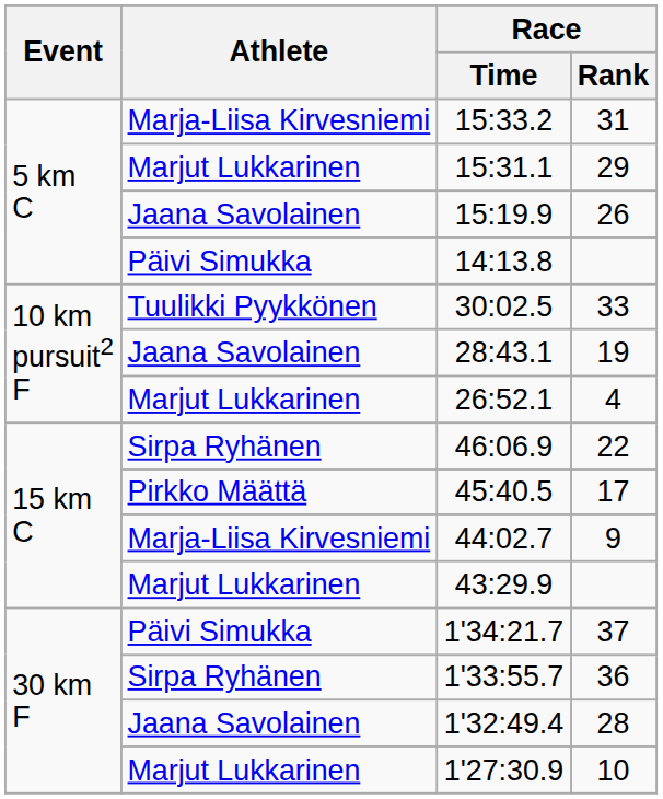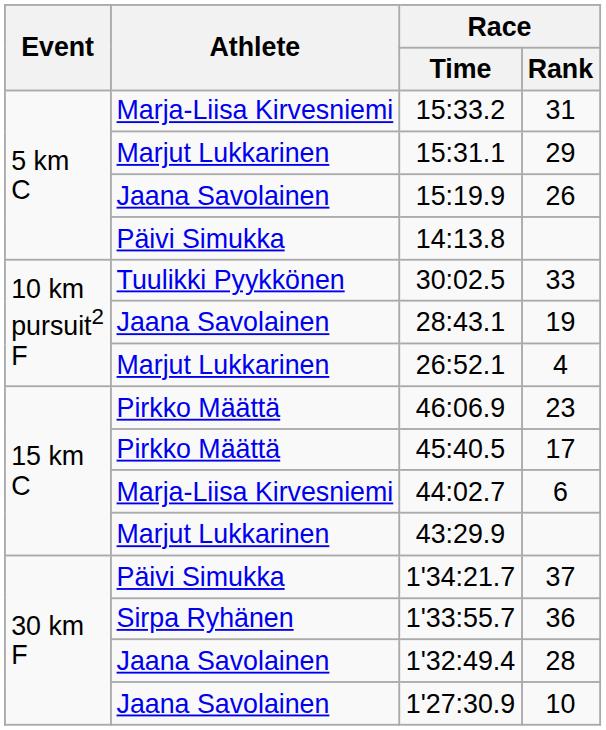 <table class="wikitable" border="1" style="font-size:90%">
 <tr>
 <th rowspan=2>Event</th>
 <th rowspan=2>Athlete</th>
 <th colspan=2>Race</th>
 </tr>
 <tr>
 <th>Time</th>
 <th>Rank</th>
 </tr>
 <tr>
 <td rowspan=4>5 km <br> C</td>
 <td><a href='#'>Marja-Liisa Kirvesniemi</a></td>
 <td align=center>15:33.2</td>
 <td align=center>31</td>
 </tr>
 <tr>
 <td><a href='#'>Marjut Lukkarinen</a></td>
 <td align=center>15:31.1</td>
 <td align=center>29</td>
 </tr>
 <tr>
 <td><a href='#'>Jaana Savolainen</a></td>
 <td align=center>15:19.9</td>
 <td align=center>26</td>
 </tr>
 <tr>
 <td><a href='#'>Päivi Simukka</a></td>
 <td align=center>14:13.8</td>
 <td align=center></td>
 </tr>
 <tr>
 <td rowspan=3>10 km <br> pursuit<sup>2</sup> <br> F</td>
 <td><a href='#'>Tuulikki Pyykkönen</a></td>
 <td align=center>30:02.5</td>
 <td align=center>33</td>
 </tr>
 <tr>
 <td><a href='#'>Jaana Savolainen</a></td>
 <td align=center>28:43.1</td>
 <td align=center>19</td>
 </tr>
 <tr>
 <td><a href='#'>Marjut Lukkarinen</a></td>
 <td align=center>26:52.1</td>
 <td align=center>4</td>
 </tr>
 <tr>
 <td rowspan=4>15 km <br> C</td>
-<td><a href='#'>Sirpa Ryhänen</a></td>
+<td><a href='#'>Pirkko Määttä</a></td>
 <td align=center>46:06.9</td>
-<td align=center>22</td>
+<td align=center>23</td>
 </tr>
 <tr>
 <td><a href='#'>Pirkko Määttä</a></td>
 <td align=center>45:40.5</td>
 <td align=center>17</td>
 </tr>
 <tr>
 <td><a href='#'>Marja-Liisa Kirvesniemi</a></td>
 <td align=center>44:02.7</td>
-<td align=center>9</td>
+<td align=center>6</td>
 </tr>
 <tr>
 <td><a href='#'>Marjut Lukkarinen</a></td>
 <td align=center>43:29.9</td>
 <td align=center></td>
 </tr>
 <tr>
 <td rowspan=4>30 km <br> F</td>
 <td><a href='#'>Päivi Simukka</a></td>
 <td align=center>1'34:21.7</td>
 <td align=center>37</td>
 </tr>
 <tr>
 <td><a href='#'>Sirpa Ryhänen</a></td>
 <td align=center>1'33:55.7</td>
 <td align=center>36</td>
 </tr>
 <tr>
 <td><a href='#'>Jaana Savolainen</a></td>
 <td align=center>1'32:49.4</td>
 <td align=center>28</td>
 </tr>
 <tr>
-<td><a href='#'>Marjut Lukkarinen</a></td>
+<td><a href='#'>Jaana Savolainen</a></td>
 <td align=center>1'27:30.9</td>
 <td align=center>10</td>
 </tr>
 </table>
